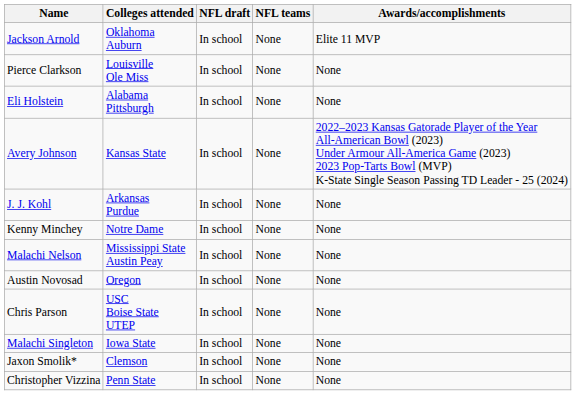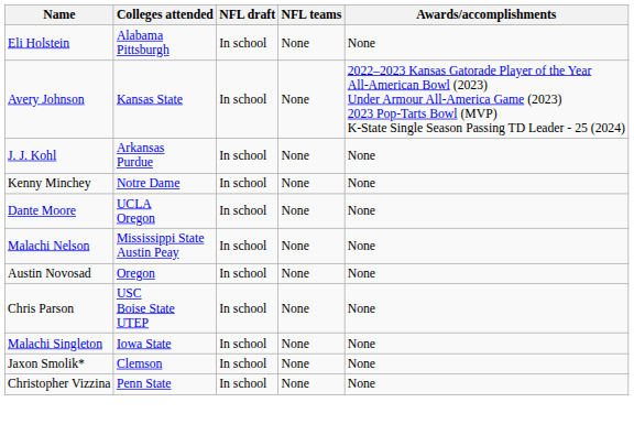 <table class="wikitable">
 <tr>
 <th>Name</th>
 <th>Colleges attended</th>
 <th>NFL draft</th>
 <th>NFL teams</th>
 <th>Awards/accomplishments</th>
-</tr>
-<tr>
-<td><a href='#'>Jackson Arnold</a></td>
-<td><a href='#'>Oklahoma</a> <br> <a href='#'>Auburn</a></td>
-<td>In school</td>
-<td>None</td>
-<td>Elite 11 MVP</td>
-</tr>
-<tr>
-<td>Pierce Clarkson</td>
-<td><a href='#'>Louisville</a> <br> <a href='#'>Ole Miss</a></td>
-<td>In school</td>
-<td>None</td>
-<td>None</td>
 </tr>
 <tr>
 <td><a href='#'>Eli Holstein</a></td>
 <td><a href='#'>Alabama</a><br><a href='#'>Pittsburgh</a></td>
 <td>In school</td>
 <td>None</td>
 <td>None</td>
 </tr>
 <tr>
 <td><a href='#'>Avery Johnson</a></td>
 <td><a href='#'>Kansas State</a></td>
 <td>In school</td>
 <td>None</td>
 <td><a href='#'>2022–2023 Kansas Gatorade Player of the Year</a><br><a href='#'>All-American Bowl</a> (2023)<br><a href='#'>Under Armour All-America Game</a> (2023)<br><a href='#'>2023 Pop-Tarts Bowl</a> (MVP) <br> K-State Single Season Passing TD Leader - 25 (2024)</td>
 </tr>
 <tr>
 <td><a href='#'>J. J. Kohl</a></td>
 <td><a href='#'>Arkansas</a> <br> <a href='#'>Purdue</a></td>
 <td>In school</td>
 <td>None</td>
 <td>None</td>
 </tr>
 <tr>
 <td>Kenny Minchey</td>
 <td><a href='#'>Notre Dame</a></td>
+<td>In school</td>
+<td>None</td>
+<td>None</td>
+</tr>
+<tr>
+<td><a href='#'>Dante Moore</a></td>
+<td><a href='#'>UCLA</a><br><a href='#'>Oregon</a></td>
 <td>In school</td>
 <td>None</td>
 <td>None</td>
 </tr>
 <tr>
 <td><a href='#'>Malachi Nelson</a></td>
 <td><a href='#'>Mississippi State</a> <br> <a href='#'>Austin Peay</a></td>
 <td>In school</td>
 <td>None</td>
 <td>None</td>
 </tr>
 <tr>
 <td>Austin Novosad</td>
 <td><a href='#'>Oregon</a></td>
 <td>In school</td>
 <td>None</td>
 <td>None</td>
 </tr>
 <tr>
 <td>Chris Parson</td>
 <td><a href='#'>USC</a><br><a href='#'>Boise State</a> <br> <a href='#'>UTEP</a></td>
 <td>In school</td>
 <td>None</td>
 <td>None</td>
 </tr>
 <tr>
 <td><a href='#'>Malachi Singleton</a></td>
 <td><a href='#'>Iowa State</a></td>
 <td>In school</td>
 <td>None</td>
 <td>None</td>
 </tr>
 <tr>
 <td>Jaxon Smolik*</td>
 <td><a href='#'>Clemson</a></td>
 <td>In school</td>
 <td>None</td>
 <td>None</td>
 </tr>
 <tr>
 <td>Christopher Vizzina</td>
 <td><a href='#'>Penn State</a></td>
 <td>In school</td>
 <td>None</td>
 <td>None</td>
 </tr>
 </table>
